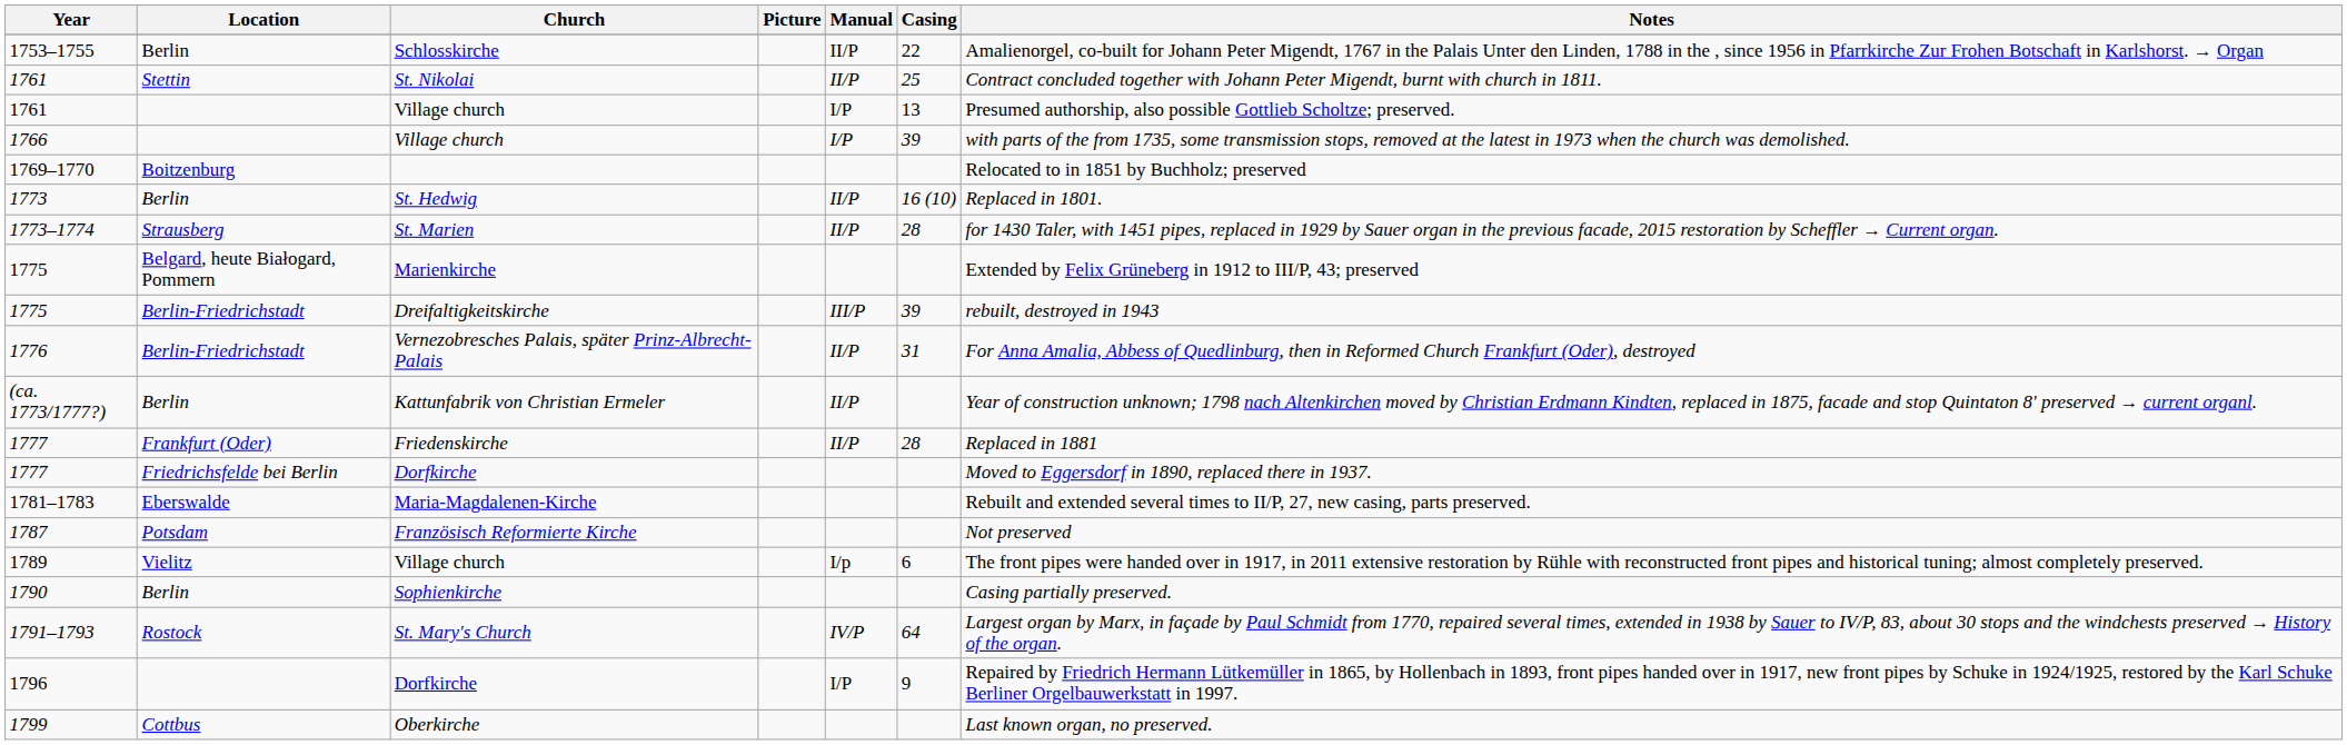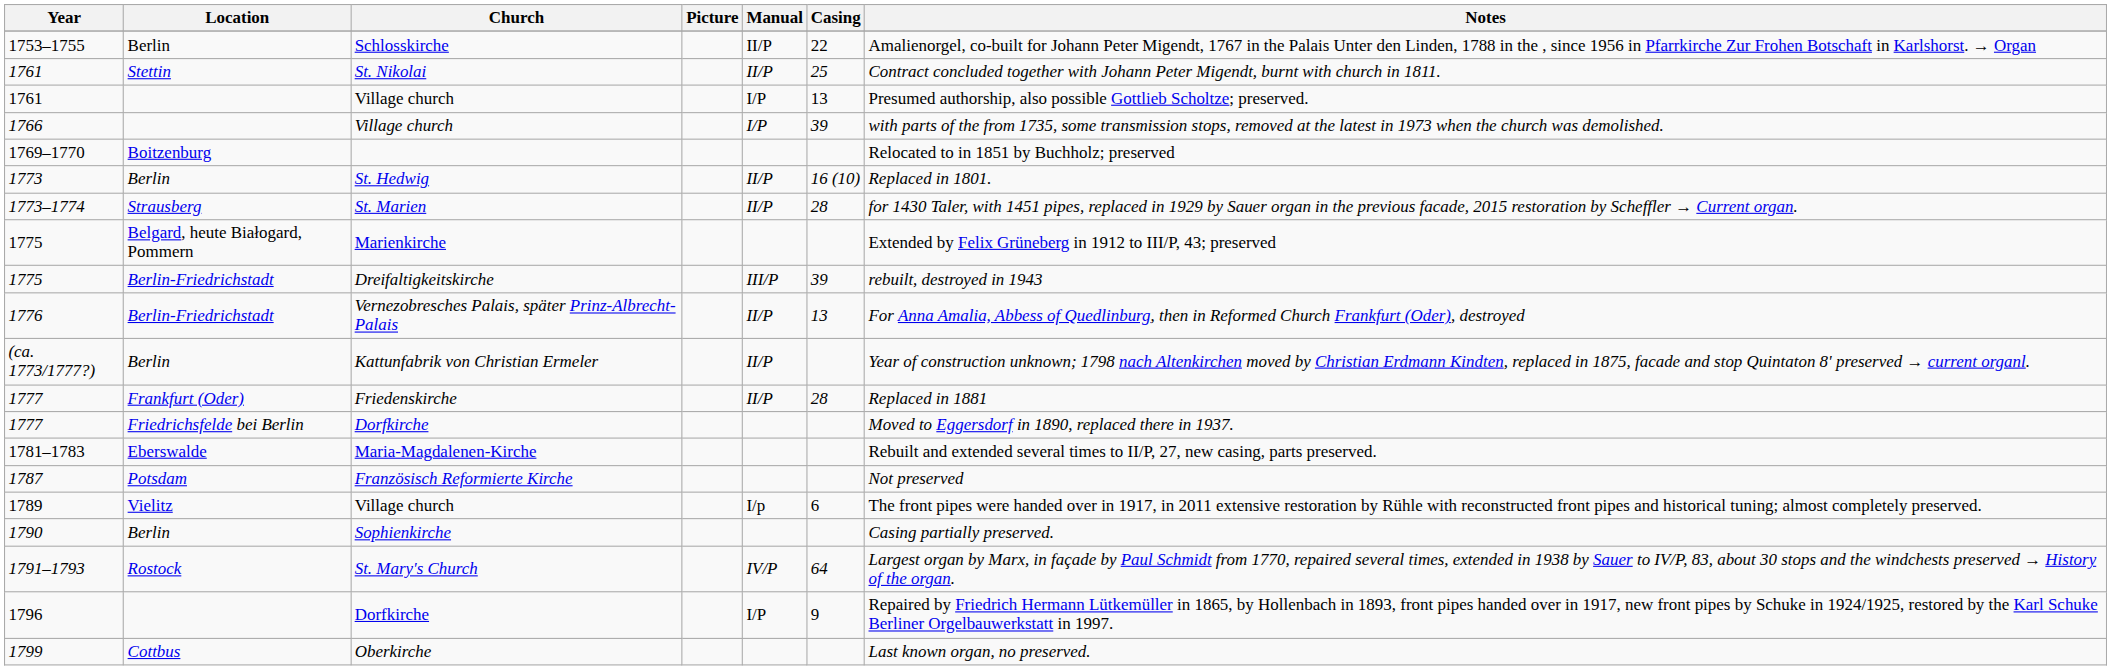 <table class="wikitable sortable" width="100%">
 <tr class="hintergrundfarbe5">
 <th>Year</th>
 <th>Location</th>
 <th>Church</th>
 <th class=unsortable>Picture</th>
 <th>Manual</th>
 <th>Casing</th>
 <th class="unsortable">Notes</th>
 </tr>
 <tr>
 </tr>
 <tr>
 <td>1753–1755</td>
 <td>Berlin</td>
 <td><a href='#'>Schlosskirche</a></td>
 <td></td>
 <td>II/P</td>
 <td>22</td>
 <td>Amalienorgel, co-built for Johann Peter Migendt, 1767 in the Palais Unter den Linden, 1788 in the , since 1956 in <a href='#'>Pfarrkirche Zur Frohen Botschaft</a> in <a href='#'>Karlshorst</a>. → <a href='#'>Organ</a></td>
 </tr>
 <tr style="font-style:italic;">
 <td>1761</td>
 <td><a href='#'>Stettin</a></td>
 <td><a href='#'>St. Nikolai</a></td>
 <td></td>
 <td>II/P</td>
 <td>25</td>
 <td>Contract concluded together with Johann Peter Migendt, burnt with church in 1811.</td>
 </tr>
 <tr>
 <td>1761</td>
 <td></td>
 <td>Village church</td>
 <td></td>
 <td>I/P</td>
 <td>13</td>
 <td>Presumed authorship, also possible <a href='#'>Gottlieb Scholtze</a>; preserved.</td>
 </tr>
 <tr style="font-style:italic;">
 <td>1766</td>
 <td></td>
 <td>Village church</td>
 <td></td>
 <td>I/P</td>
 <td>39</td>
 <td>with parts of the  from 1735, some transmission stops, removed at the latest in 1973 when the church was demolished.</td>
 </tr>
 <tr>
 <td>1769–1770</td>
 <td><a href='#'>Boitzenburg</a></td>
 <td></td>
 <td></td>
 <td></td>
 <td></td>
 <td>Relocated to  in 1851 by Buchholz; preserved</td>
 </tr>
 <tr style="font-style:italic;">
 <td>1773</td>
 <td>Berlin</td>
 <td><a href='#'>St. Hedwig</a></td>
 <td></td>
 <td>II/P</td>
 <td>16 (10)</td>
 <td>Replaced in 1801.</td>
 </tr>
 <tr style="font-style:italic;">
 <td>1773–1774</td>
 <td><a href='#'>Strausberg</a></td>
 <td><a href='#'>St. Marien</a></td>
 <td></td>
 <td>II/P</td>
 <td>28</td>
 <td>for 1430 Taler, with 1451 pipes, replaced in 1929 by Sauer organ in the previous facade, 2015 restoration by Scheffler → <a href='#'>Current organ</a>.</td>
 </tr>
 <tr>
 <td>1775</td>
 <td><a href='#'>Belgard</a>, heute Białogard, Pommern</td>
 <td><a href='#'>Marienkirche</a></td>
 <td></td>
 <td></td>
 <td></td>
 <td>Extended by <a href='#'>Felix Grüneberg</a> in 1912 to III/P, 43; preserved</td>
 </tr>
 <tr style="font-style:italic;">
 <td>1775</td>
 <td><a href='#'>Berlin-Friedrichstadt</a></td>
 <td>Dreifaltigkeitskirche</td>
 <td></td>
 <td>III/P</td>
 <td>39</td>
 <td>rebuilt, destroyed in 1943</td>
 </tr>
 <tr style="font-style:italic;">
 <td>1776</td>
 <td><a href='#'>Berlin-Friedrichstadt</a></td>
 <td>Vernezobresches Palais, später <a href='#'>Prinz-Albrecht-Palais</a></td>
 <td></td>
 <td>II/P</td>
-<td>31</td>
+<td>13</td>
 <td>For <a href='#'>Anna Amalia, Abbess of Quedlinburg</a>, then in Reformed Church <a href='#'>Frankfurt (Oder)</a>, destroyed</td>
 </tr>
 <tr style="font-style:italic;">
 <td>(ca. 1773/1777?)</td>
 <td>Berlin</td>
 <td>Kattunfabrik von Christian Ermeler</td>
 <td></td>
 <td>II/P</td>
 <td></td>
 <td>Year of construction unknown; 1798 <a href='#'>nach Altenkirchen</a> moved by <a href='#'>Christian Erdmann Kindten</a>, replaced in 1875, facade and stop Quintaton 8' preserved → <a href='#'>current organl</a>.</td>
 </tr>
 <tr style="font-style:italic;">
 <td>1777</td>
 <td><a href='#'>Frankfurt (Oder)</a></td>
 <td>Friedenskirche</td>
 <td></td>
 <td>II/P</td>
 <td>28</td>
 <td>Replaced in 1881</td>
 </tr>
 <tr style="font-style:italic;">
 <td>1777</td>
 <td><a href='#'>Friedrichsfelde</a> bei Berlin</td>
 <td><a href='#'>Dorfkirche</a></td>
 <td></td>
 <td></td>
 <td></td>
 <td>Moved to <a href='#'>Eggersdorf</a> in 1890, replaced there in 1937.</td>
 </tr>
 <tr>
 <td>1781–1783</td>
 <td><a href='#'>Eberswalde</a></td>
 <td><a href='#'>Maria-Magdalenen-Kirche</a></td>
 <td></td>
 <td></td>
 <td></td>
 <td>Rebuilt and extended several times to II/P, 27, new casing, parts preserved.</td>
 </tr>
 <tr style="font-style:italic;">
 <td>1787</td>
 <td><a href='#'>Potsdam</a></td>
 <td><a href='#'>Französisch Reformierte Kirche</a></td>
 <td></td>
 <td></td>
 <td></td>
 <td>Not preserved</td>
 </tr>
 <tr>
 <td>1789</td>
 <td><a href='#'>Vielitz</a></td>
 <td>Village church</td>
 <td></td>
 <td>I/p</td>
 <td>6</td>
 <td>The front pipes were handed over in 1917, in 2011 extensive restoration by Rühle with reconstructed front pipes and historical tuning; almost completely preserved.</td>
 </tr>
 <tr style="font-style:italic;">
 <td>1790</td>
 <td>Berlin</td>
 <td><a href='#'>Sophienkirche</a></td>
 <td></td>
 <td></td>
 <td></td>
 <td>Casing partially preserved.</td>
 </tr>
 <tr style="font-style:italic;">
 <td>1791–1793</td>
 <td><a href='#'>Rostock</a></td>
 <td><a href='#'>St. Mary's Church</a></td>
 <td></td>
 <td>IV/P</td>
 <td>64</td>
 <td>Largest organ by Marx, in façade by <a href='#'>Paul Schmidt</a> from 1770, repaired several times, extended in 1938 by <a href='#'>Sauer</a> to IV/P, 83, about 30 stops and the windchests preserved → <a href='#'>History of the organ</a>.</td>
 </tr>
 <tr>
 <td>1796</td>
 <td></td>
 <td><a href='#'>Dorfkirche</a></td>
 <td></td>
 <td>I/P</td>
 <td>9</td>
 <td>Repaired by <a href='#'>Friedrich Hermann Lütkemüller</a> in 1865, by Hollenbach in 1893, front pipes handed over in 1917, new front pipes by Schuke in 1924/1925, restored by the <a href='#'>Karl Schuke Berliner Orgelbauwerkstatt</a> in 1997.</td>
 </tr>
 <tr style="font-style:italic;">
 <td>1799</td>
 <td><a href='#'>Cottbus</a></td>
 <td>Oberkirche</td>
 <td></td>
 <td></td>
 <td></td>
 <td>Last known organ, no preserved.</td>
 </tr>
 </table>
